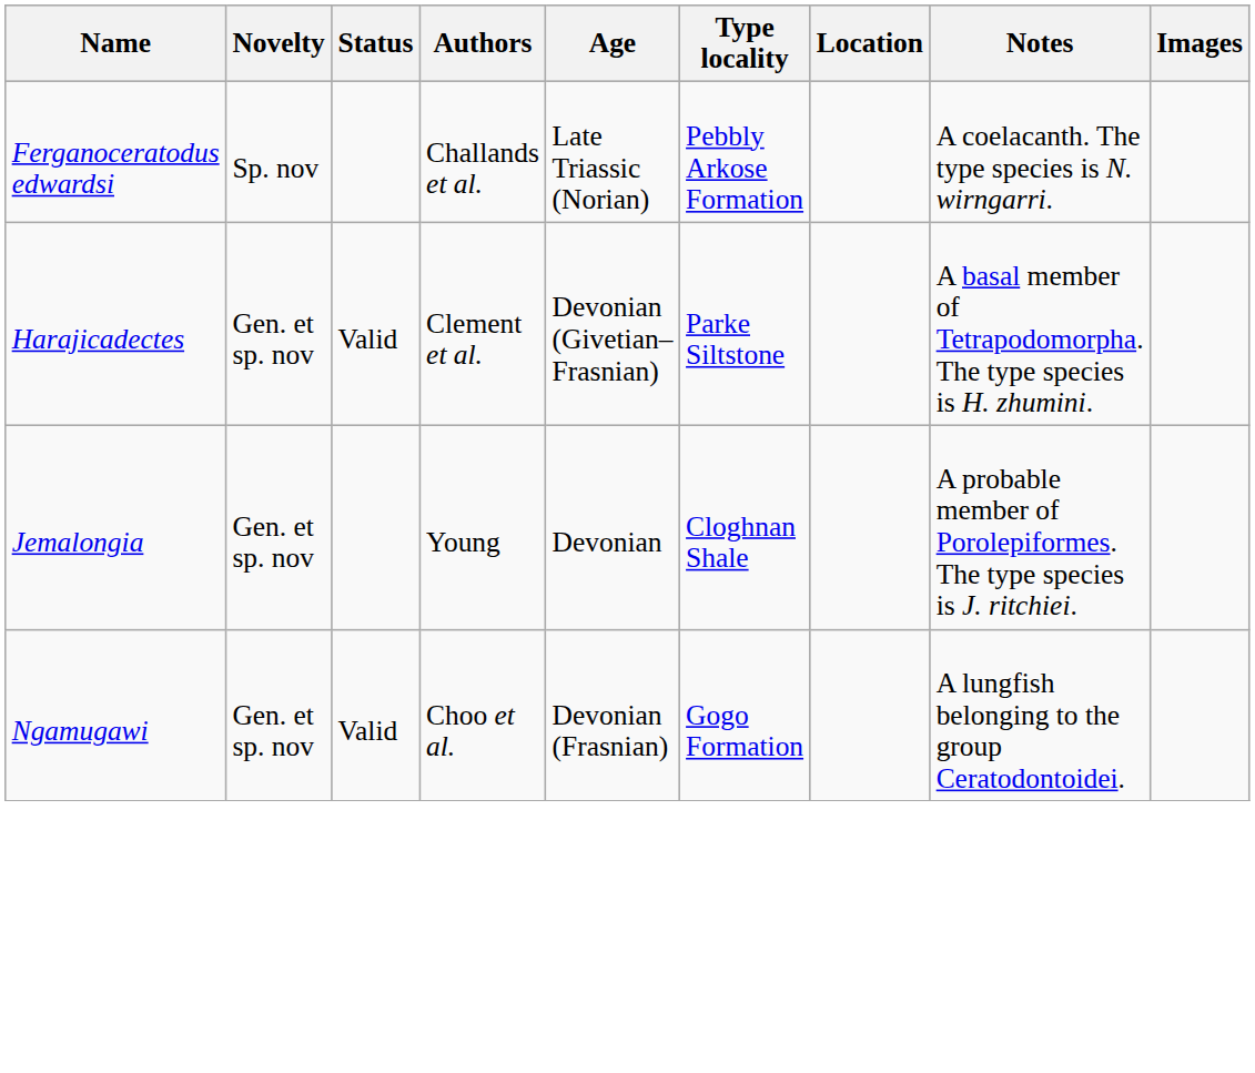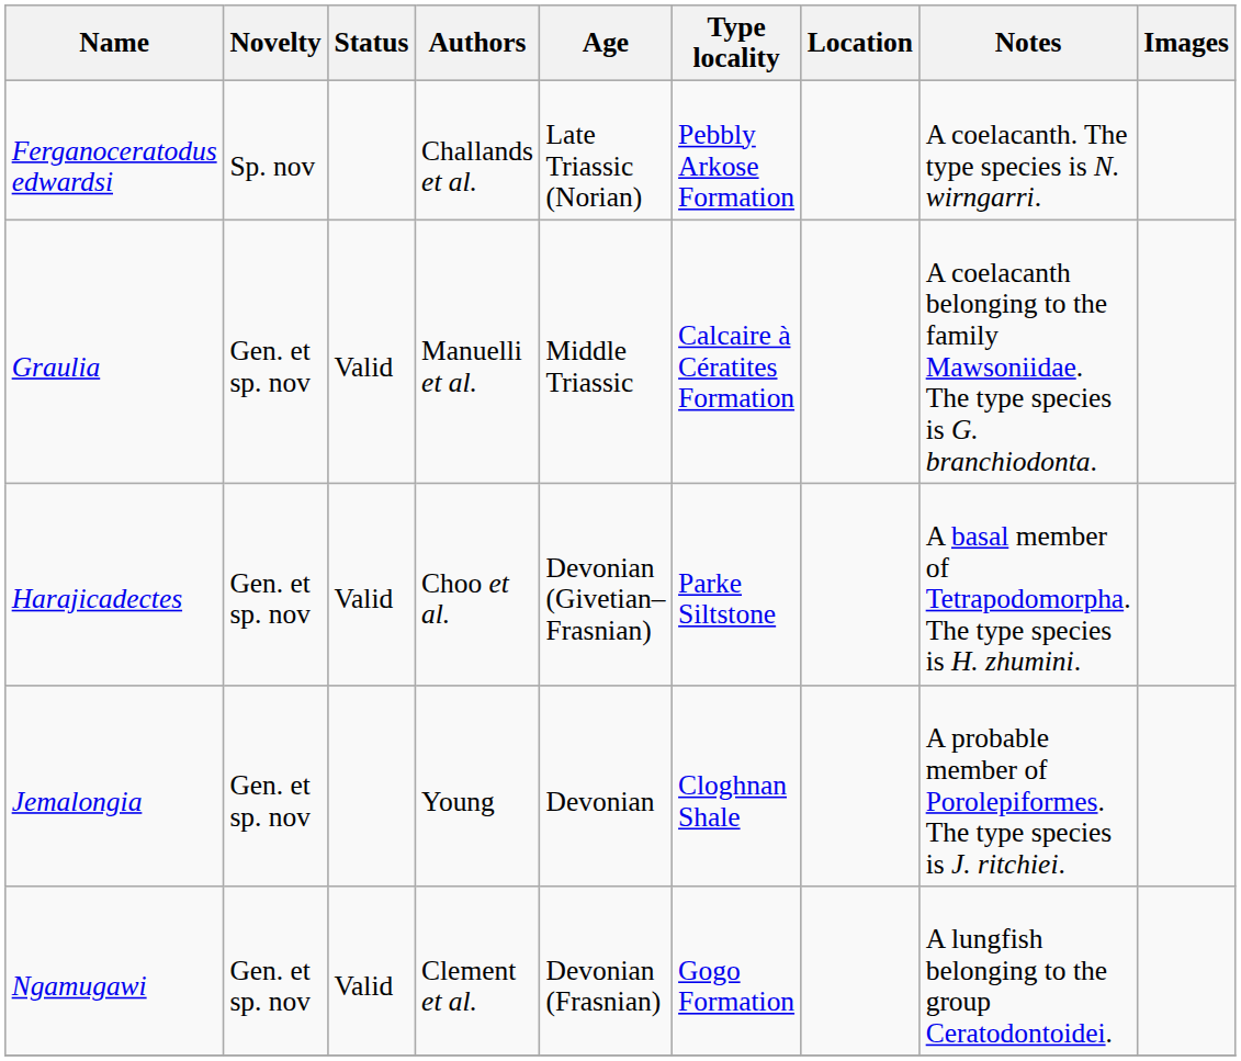 <table class="wikitable sortable" align="center" width="100%">
 <tr>
 <th>Name</th>
 <th>Novelty</th>
 <th>Status</th>
 <th>Authors</th>
 <th>Age</th>
 <th>Type locality</th>
 <th>Location</th>
 <th>Notes</th>
 <th>Images</th>
 </tr>
 <tr>
 <td><br><em><a href='#'>Ferganoceratodus edwardsi</a></em></td>
 <td><br>Sp. nov</td>
 <td></td>
 <td><br>Challands <em>et al.</em></td>
 <td><br>Late Triassic (Norian)</td>
 <td><br><a href='#'>Pebbly Arkose Formation</a></td>
 <td><br></td>
 <td><br>A coelacanth. The type species is <em>N. wirngarri</em>.</td>
 <td></td>
 </tr>
 <tr>
+<td><br><em><a href='#'>Graulia</a></em></td>
+<td><br>Gen. et sp. nov</td>
+<td><br>Valid</td>
+<td><br>Manuelli <em>et al.</em></td>
+<td><br>Middle Triassic</td>
+<td><br><a href='#'>Calcaire à Cératites Formation</a></td>
+<td><br></td>
+<td><br>A coelacanth belonging to the family <a href='#'>Mawsoniidae</a>. The type species is <em>G. branchiodonta</em>.</td>
+<td></td>
+</tr>
+<tr>
 <td><br><em><a href='#'>Harajicadectes</a></em></td>
 <td><br>Gen. et sp. nov</td>
 <td><br>Valid</td>
-<td><br>Clement <em>et al.</em></td>
+<td><br>Choo <em>et al.</em></td>
 <td><br>Devonian (Givetian–Frasnian)</td>
 <td><br><a href='#'>Parke Siltstone</a></td>
 <td><br></td>
 <td><br>A <a href='#'>basal</a> member of <a href='#'>Tetrapodomorpha</a>. The type species is <em>H. zhumini</em>.</td>
 <td></td>
 </tr>
 <tr>
 <td><br><em><a href='#'>Jemalongia</a></em></td>
 <td><br>Gen. et sp. nov</td>
 <td></td>
 <td><br>Young</td>
 <td><br>Devonian</td>
 <td><br><a href='#'>Cloghnan Shale</a></td>
 <td><br></td>
 <td><br>A probable member of <a href='#'>Porolepiformes</a>. The type species is <em>J. ritchiei</em>.</td>
 <td></td>
 </tr>
 <tr>
 <td><br><em><a href='#'>Ngamugawi</a></em></td>
 <td><br>Gen. et sp. nov</td>
 <td><br>Valid</td>
-<td><br>Choo <em>et al.</em></td>
+<td><br>Clement <em>et al.</em></td>
 <td><br>Devonian (Frasnian)</td>
 <td><br><a href='#'>Gogo Formation</a></td>
 <td><br></td>
 <td><br>A lungfish belonging to the group <a href='#'>Ceratodontoidei</a>.</td>
 <td></td>
 </tr>
 <tr>
 </tr>
 </table>
